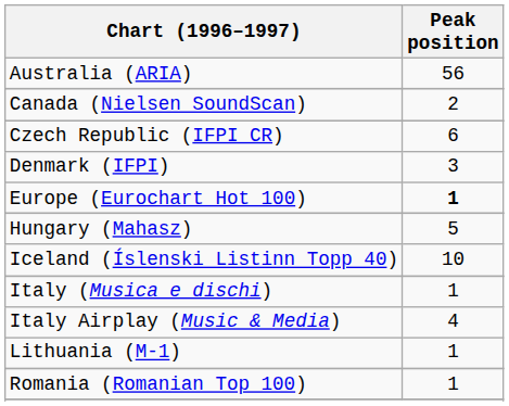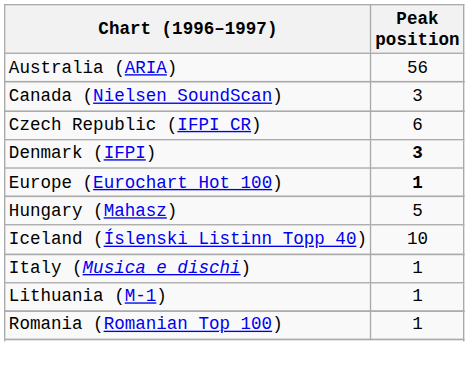 <table class="wikitable sortable">
 <tr>
 <th>Chart (1996–1997)</th>
 <th>Peak<br>position</th>
 </tr>
 <tr>
 <td>Australia (<a href='#'>ARIA</a>)</td>
 <td align="center">56</td>
 </tr>
 <tr>
 </tr>
 <tr>
 </tr>
 <tr>
 </tr>
 <tr>
 <td>Canada (<a href='#'>Nielsen SoundScan</a>)</td>
-<td align="center">2</td>
+<td align="center">3</td>
 </tr>
 <tr>
 </tr>
 <tr>
 <td>Czech Republic (<a href='#'>IFPI CR</a>)</td>
 <td align="center">6</td>
 </tr>
 <tr>
 <td>Denmark (<a href='#'>IFPI</a>)</td>
-<td align="center">3</td>
+<td align="center"><strong>3</strong></td>
 </tr>
 <tr>
 <td>Europe (<a href='#'>Eurochart Hot 100</a>)</td>
 <td align="center"><strong>1</strong></td>
 </tr>
 <tr>
 </tr>
 <tr>
 </tr>
 <tr>
 </tr>
 <tr>
 <td>Hungary (<a href='#'>Mahasz</a>)</td>
 <td align="center">5</td>
 </tr>
 <tr>
 <td>Iceland (<a href='#'>Íslenski Listinn Topp 40</a>)</td>
 <td align="center">10</td>
 </tr>
 <tr>
 </tr>
 <tr>
 <td>Italy (<em><a href='#'>Musica e dischi</a></em>)</td>
 <td align="center">1</td>
-</tr>
-<tr>
-<td>Italy Airplay (<em><a href='#'>Music & Media</a></em>)</td>
-<td align="center">4</td>
 </tr>
 <tr>
 <td>Lithuania (<a href='#'>M-1</a>)</td>
 <td align="center">1</td>
 </tr>
 <tr>
 </tr>
 <tr>
 </tr>
 <tr>
 </tr>
 <tr>
 <td>Romania (<a href='#'>Romanian Top 100</a>)</td>
 <td align="center">1</td>
 </tr>
 <tr>
 </tr>
 <tr>
 </tr>
 <tr>
 </tr>
 <tr>
 </tr>
 <tr>
 </tr>
 <tr>
 </tr>
 <tr>
 </tr>
 <tr>
 </tr>
 </table>
